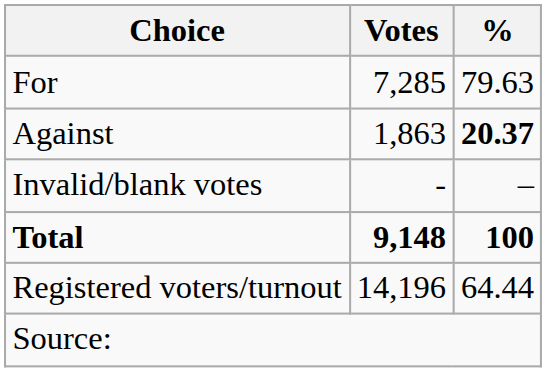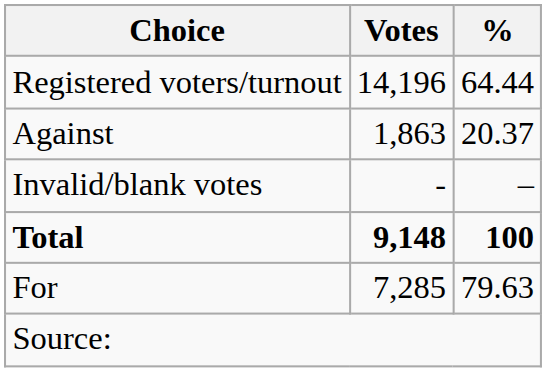 <table class=wikitable style=text-align:right>
 <tr>
 <th>Choice</th>
 <th>Votes</th>
 <th>%</th>
 </tr>
 <tr>
-<td align=left>For</td>
-<td>7,285</td>
-<td>79.63</td>
+<td align=left>Registered voters/turnout</td>
+<td>14,196</td>
+<td>64.44</td>
 </tr>
 <tr>
 <td align=left>Against</td>
 <td>1,863</td>
-<td><strong>20.37</strong></td>
+<td>20.37</td>
 </tr>
 <tr>
 <td align=left>Invalid/blank votes</td>
 <td>-</td>
 <td>–</td>
 </tr>
 <tr>
 <td align=left><strong>Total</strong></td>
 <td><strong>9,148</strong></td>
 <td><strong>100</strong></td>
 </tr>
 <tr>
-<td align=left>Registered voters/turnout</td>
-<td>14,196</td>
-<td>64.44</td>
+<td align=left>For</td>
+<td>7,285</td>
+<td>79.63</td>
 </tr>
 <tr>
 <td colspan=3 align=left>Source: </td>
 </tr>
 </table>
